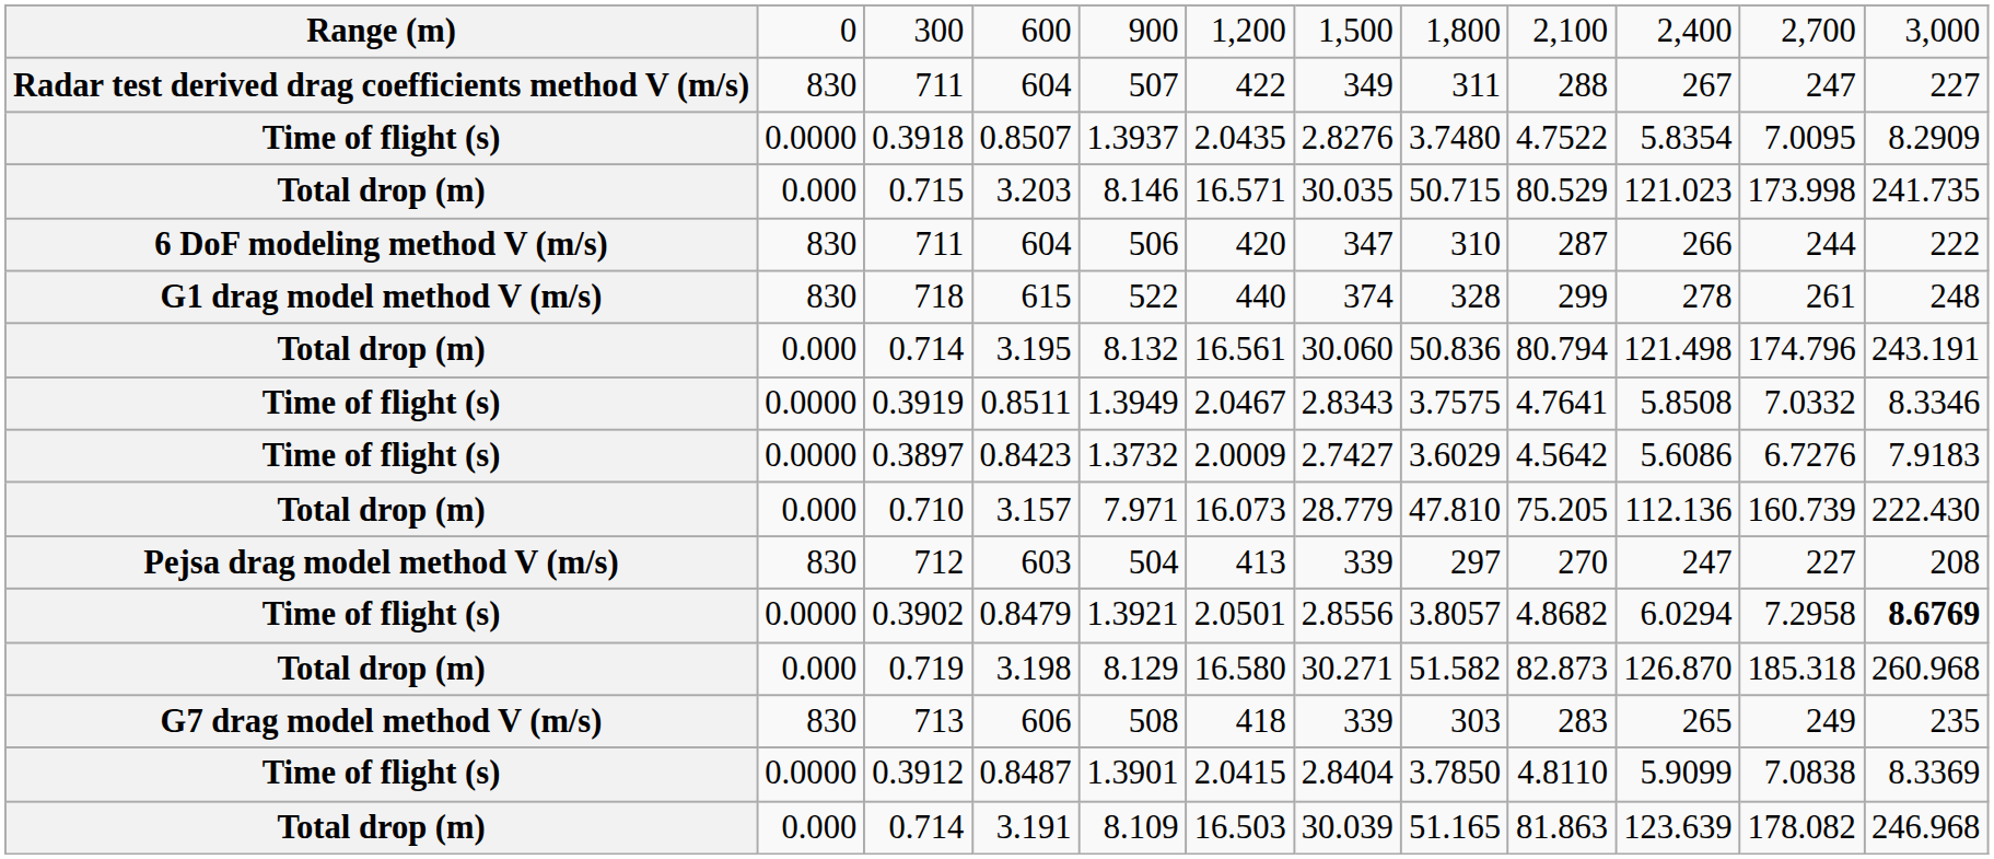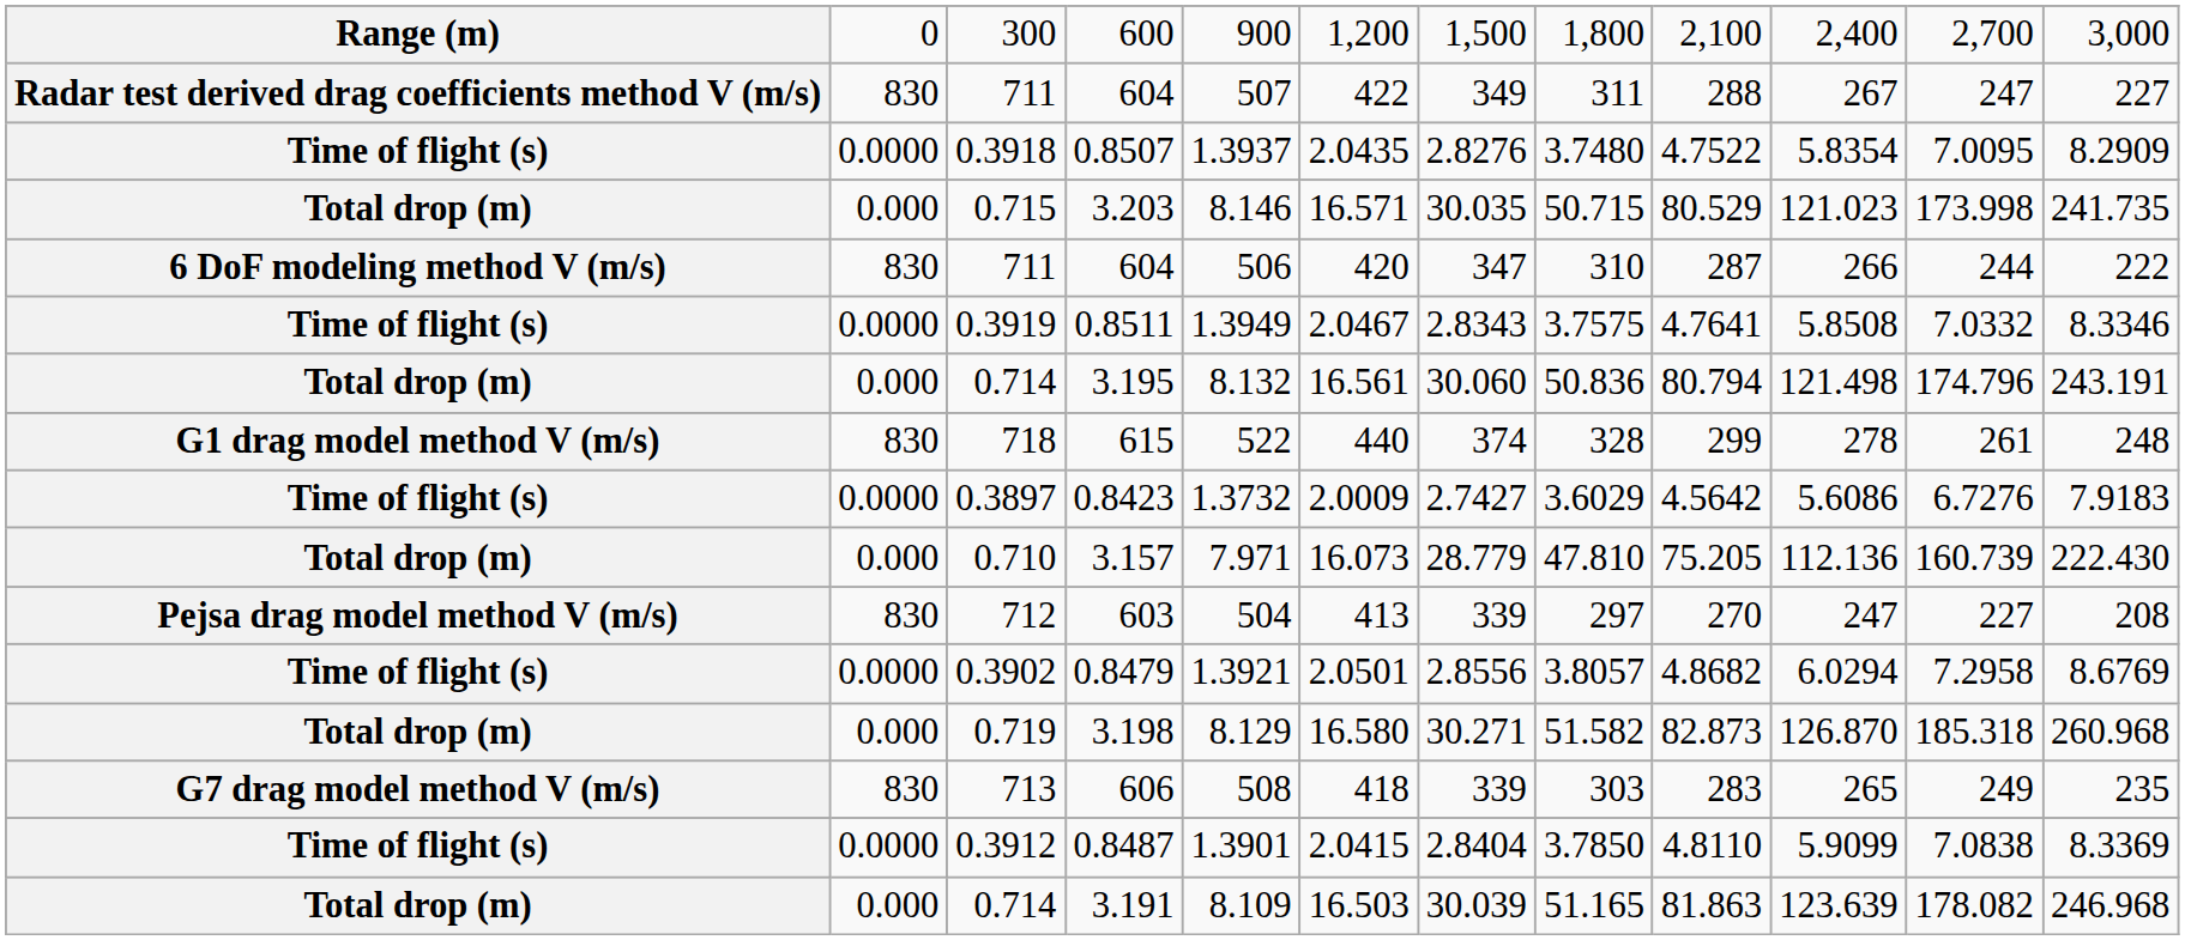 <table class="wikitable" style="text-align:right;">
 <tr>
 <th>Range (m)</th>
 <td>0</td>
 <td>300</td>
 <td>600</td>
 <td>900</td>
 <td>1,200</td>
 <td>1,500</td>
 <td>1,800</td>
 <td>2,100</td>
 <td>2,400</td>
 <td>2,700</td>
 <td>3,000</td>
 </tr>
 <tr>
 <th>Radar test derived drag coefficients method V (m/s)</th>
 <td>830</td>
 <td>711</td>
 <td>604</td>
 <td>507</td>
 <td>422</td>
 <td>349</td>
 <td>311</td>
 <td>288</td>
 <td>267</td>
 <td>247</td>
 <td>227</td>
 </tr>
 <tr>
 <th>Time of flight (s)</th>
 <td>0.0000</td>
 <td>0.3918</td>
 <td>0.8507</td>
 <td>1.3937</td>
 <td>2.0435</td>
 <td>2.8276</td>
 <td>3.7480</td>
 <td>4.7522</td>
 <td>5.8354</td>
 <td>7.0095</td>
 <td>8.2909</td>
 </tr>
 <tr>
 <th>Total drop (m)</th>
 <td>0.000</td>
 <td>0.715</td>
 <td>3.203</td>
 <td>8.146</td>
 <td>16.571</td>
 <td>30.035</td>
 <td>50.715</td>
 <td>80.529</td>
 <td>121.023</td>
 <td>173.998</td>
 <td>241.735</td>
 </tr>
 <tr>
 <th>6 DoF modeling method V (m/s)</th>
 <td>830</td>
 <td>711</td>
 <td>604</td>
 <td>506</td>
 <td>420</td>
 <td>347</td>
 <td>310</td>
 <td>287</td>
 <td>266</td>
 <td>244</td>
 <td>222</td>
 </tr>
 <tr>
-<th>G1 drag model method V (m/s)</th>
-<td>830</td>
-<td>718</td>
-<td>615</td>
-<td>522</td>
-<td>440</td>
-<td>374</td>
-<td>328</td>
-<td>299</td>
-<td>278</td>
-<td>261</td>
-<td>248</td>
+<th>Time of flight (s)</th>
+<td>0.0000</td>
+<td>0.3919</td>
+<td>0.8511</td>
+<td>1.3949</td>
+<td>2.0467</td>
+<td>2.8343</td>
+<td>3.7575</td>
+<td>4.7641</td>
+<td>5.8508</td>
+<td>7.0332</td>
+<td>8.3346</td>
 </tr>
 <tr>
 <th>Total drop (m)</th>
 <td>0.000</td>
 <td>0.714</td>
 <td>3.195</td>
 <td>8.132</td>
 <td>16.561</td>
 <td>30.060</td>
 <td>50.836</td>
 <td>80.794</td>
 <td>121.498</td>
 <td>174.796</td>
 <td>243.191</td>
 </tr>
 <tr>
-<th>Time of flight (s)</th>
-<td>0.0000</td>
-<td>0.3919</td>
-<td>0.8511</td>
-<td>1.3949</td>
-<td>2.0467</td>
-<td>2.8343</td>
-<td>3.7575</td>
-<td>4.7641</td>
-<td>5.8508</td>
-<td>7.0332</td>
-<td>8.3346</td>
+<th>G1 drag model method V (m/s)</th>
+<td>830</td>
+<td>718</td>
+<td>615</td>
+<td>522</td>
+<td>440</td>
+<td>374</td>
+<td>328</td>
+<td>299</td>
+<td>278</td>
+<td>261</td>
+<td>248</td>
 </tr>
 <tr>
 <th>Time of flight (s)</th>
 <td>0.0000</td>
 <td>0.3897</td>
 <td>0.8423</td>
 <td>1.3732</td>
 <td>2.0009</td>
 <td>2.7427</td>
 <td>3.6029</td>
 <td>4.5642</td>
 <td>5.6086</td>
 <td>6.7276</td>
 <td>7.9183</td>
 </tr>
 <tr>
 <th>Total drop (m)</th>
 <td>0.000</td>
 <td>0.710</td>
 <td>3.157</td>
 <td>7.971</td>
 <td>16.073</td>
 <td>28.779</td>
 <td>47.810</td>
 <td>75.205</td>
 <td>112.136</td>
 <td>160.739</td>
 <td>222.430</td>
 </tr>
 <tr>
 <th>Pejsa drag model method V (m/s)</th>
 <td>830</td>
 <td>712</td>
 <td>603</td>
 <td>504</td>
 <td>413</td>
 <td>339</td>
 <td>297</td>
 <td>270</td>
 <td>247</td>
 <td>227</td>
 <td>208</td>
 </tr>
 <tr>
 <th>Time of flight (s)</th>
 <td>0.0000</td>
 <td>0.3902</td>
 <td>0.8479</td>
 <td>1.3921</td>
 <td>2.0501</td>
 <td>2.8556</td>
 <td>3.8057</td>
 <td>4.8682</td>
 <td>6.0294</td>
 <td>7.2958</td>
-<td><strong>8.6769</strong></td>
+<td>8.6769</td>
 </tr>
 <tr>
 <th>Total drop (m)</th>
 <td>0.000</td>
 <td>0.719</td>
 <td>3.198</td>
 <td>8.129</td>
 <td>16.580</td>
 <td>30.271</td>
 <td>51.582</td>
 <td>82.873</td>
 <td>126.870</td>
 <td>185.318</td>
 <td>260.968</td>
 </tr>
 <tr>
 <th>G7 drag model method V (m/s)</th>
 <td>830</td>
 <td>713</td>
 <td>606</td>
 <td>508</td>
 <td>418</td>
 <td>339</td>
 <td>303</td>
 <td>283</td>
 <td>265</td>
 <td>249</td>
 <td>235</td>
 </tr>
 <tr>
 <th>Time of flight (s)</th>
 <td>0.0000</td>
 <td>0.3912</td>
 <td>0.8487</td>
 <td>1.3901</td>
 <td>2.0415</td>
 <td>2.8404</td>
 <td>3.7850</td>
 <td>4.8110</td>
 <td>5.9099</td>
 <td>7.0838</td>
 <td>8.3369</td>
 </tr>
 <tr>
 <th>Total drop (m)</th>
 <td>0.000</td>
 <td>0.714</td>
 <td>3.191</td>
 <td>8.109</td>
 <td>16.503</td>
 <td>30.039</td>
 <td>51.165</td>
 <td>81.863</td>
 <td>123.639</td>
 <td>178.082</td>
 <td>246.968</td>
 </tr>
 </table>
